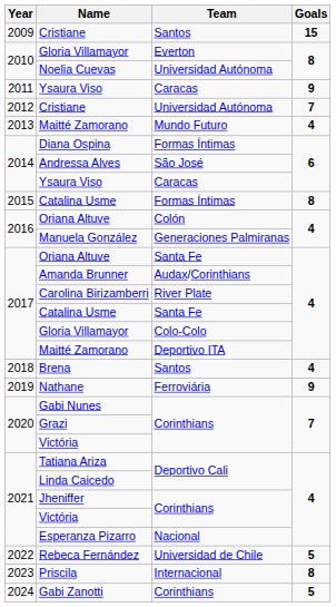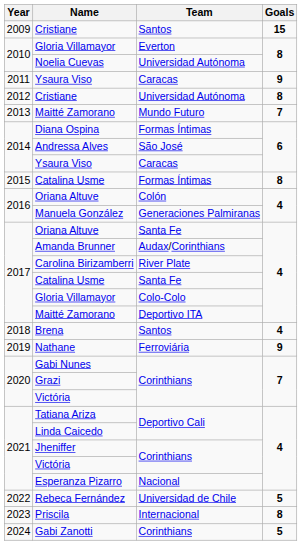 <table class="wikitable sortable" style=text-align:center>
 <tr>
 <th>Year</th>
 <th>Name</th>
 <th>Team</th>
 <th>Goals</th>
 </tr>
 <tr>
 <td>2009</td>
 <td align=left> <a href='#'>Cristiane</a></td>
 <td align=left> <a href='#'>Santos</a></td>
 <td><strong>15</strong></td>
 </tr>
 <tr>
 <td rowspan=2>2010</td>
 <td align=left> <a href='#'>Gloria Villamayor</a></td>
 <td align=left> <a href='#'>Everton</a></td>
 <td rowspan=2><strong>8</strong></td>
 </tr>
 <tr>
 <td align=left> <a href='#'>Noelia Cuevas</a></td>
 <td align="left"> <a href='#'>Universidad Autónoma</a></td>
 </tr>
 <tr>
 <td>2011</td>
 <td align=left> <a href='#'>Ysaura Viso</a></td>
 <td align=left> <a href='#'>Caracas</a></td>
 <td><strong>9</strong></td>
 </tr>
 <tr>
 <td>2012</td>
 <td align=left> <a href='#'>Cristiane</a></td>
 <td align="left"> <a href='#'>Universidad Autónoma</a></td>
-<td><strong>7</strong></td>
+<td><strong>8</strong></td>
 </tr>
 <tr>
 <td>2013</td>
 <td align=left> <a href='#'>Maitté Zamorano</a></td>
 <td align=left> <a href='#'>Mundo Futuro</a></td>
-<td><strong>4</strong></td>
+<td><strong>7</strong></td>
 </tr>
 <tr>
 <td rowspan=3>2014</td>
 <td align=left> <a href='#'>Diana Ospina</a></td>
 <td align=left> <a href='#'>Formas Íntimas</a></td>
 <td rowspan=3><strong>6</strong></td>
 </tr>
 <tr>
 <td align=left> <a href='#'>Andressa Alves</a></td>
 <td align=left> <a href='#'>São José</a></td>
 </tr>
 <tr>
 <td align=left> <a href='#'>Ysaura Viso</a></td>
 <td align=left> <a href='#'>Caracas</a></td>
 </tr>
 <tr>
 <td>2015</td>
 <td align=left> <a href='#'>Catalina Usme</a></td>
 <td align=left> <a href='#'>Formas Íntimas</a></td>
 <td><strong>8</strong></td>
 </tr>
 <tr>
 <td rowspan=2>2016</td>
 <td align=left> <a href='#'>Oriana Altuve</a></td>
 <td align=left> <a href='#'>Colón</a></td>
 <td rowspan=2><strong>4</strong></td>
 </tr>
 <tr>
 <td align=left> <a href='#'>Manuela González</a></td>
 <td align=left> <a href='#'>Generaciones Palmiranas</a></td>
 </tr>
 <tr>
 <td rowspan=6>2017</td>
 <td align=left> <a href='#'>Oriana Altuve</a></td>
 <td align=left> <a href='#'>Santa Fe</a></td>
 <td rowspan=6><strong>4</strong></td>
 </tr>
 <tr>
 <td align=left> <a href='#'>Amanda Brunner</a></td>
 <td align="left"> <a href='#'>Audax</a>/<a href='#'>Corinthians</a></td>
 </tr>
 <tr>
 <td align=left> <a href='#'>Carolina Birizamberri</a></td>
 <td align=left> <a href='#'>River Plate</a></td>
 </tr>
 <tr>
 <td align=left> <a href='#'>Catalina Usme</a></td>
 <td align=left> <a href='#'>Santa Fe</a></td>
 </tr>
 <tr>
 <td align=left> <a href='#'>Gloria Villamayor</a></td>
 <td align=left> <a href='#'>Colo-Colo</a></td>
 </tr>
 <tr>
 <td align=left> <a href='#'>Maitté Zamorano</a></td>
 <td align=left> <a href='#'>Deportivo ITA</a></td>
 </tr>
 <tr>
 <td>2018</td>
 <td align=left> <a href='#'>Brena</a></td>
 <td align=left> <a href='#'>Santos</a></td>
 <td><strong>4</strong></td>
 </tr>
 <tr>
 <td>2019</td>
 <td align=left> <a href='#'>Nathane</a></td>
 <td align=left> <a href='#'>Ferroviária</a></td>
 <td><strong>9</strong></td>
 </tr>
 <tr>
 <td rowspan=3>2020</td>
 <td align=left> <a href='#'>Gabi Nunes</a></td>
 <td rowspan=3 align=left> <a href='#'>Corinthians</a></td>
 <td rowspan=3><strong>7</strong></td>
 </tr>
 <tr>
 <td align=left> <a href='#'>Grazi</a></td>
 </tr>
 <tr>
 <td align=left> <a href='#'>Victória</a></td>
 </tr>
 <tr>
 <td rowspan=5>2021</td>
 <td align=left> <a href='#'>Tatiana Ariza</a></td>
 <td rowspan=2 align=left> <a href='#'>Deportivo Cali</a></td>
 <td rowspan=5><strong>4</strong></td>
 </tr>
 <tr>
 <td align=left> <a href='#'>Linda Caicedo</a></td>
 </tr>
 <tr>
 <td align=left> <a href='#'>Jheniffer</a></td>
 <td rowspan="2" align="left"> <a href='#'>Corinthians</a></td>
 </tr>
 <tr>
 <td align=left> <a href='#'>Victória</a></td>
 </tr>
 <tr>
 <td align=left> <a href='#'>Esperanza Pizarro</a></td>
 <td align=left> <a href='#'>Nacional</a></td>
 </tr>
 <tr>
 <td>2022</td>
 <td align=left> <a href='#'>Rebeca Fernández</a></td>
 <td align=left> <a href='#'>Universidad de Chile</a></td>
 <td><strong>5</strong></td>
 </tr>
 <tr>
 <td>2023</td>
 <td align=left> <a href='#'>Priscila</a></td>
 <td align=left> <a href='#'>Internacional</a></td>
 <td><strong>8</strong></td>
 </tr>
 <tr>
 <td>2024</td>
 <td align=left> <a href='#'>Gabi Zanotti</a></td>
 <td align=left> <a href='#'>Corinthians</a></td>
 <td><strong>5</strong></td>
 </tr>
 </table>
